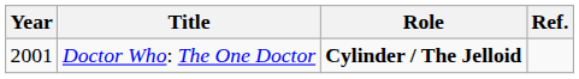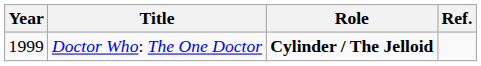 <table class="wikitable sortable">
 <tr>
 <th>Year</th>
 <th>Title</th>
 <th>Role</th>
 <th>Ref.</th>
 </tr>
 <tr>
-<td>2001</td>
+<td>1999</td>
 <td><em><a href='#'>Doctor Who</a></em>: <em><a href='#'>The One Doctor</a></em></td>
 <td><strong>Cylinder / The Jelloid</strong></td>
 <td></td>
 </tr>
 </table>
